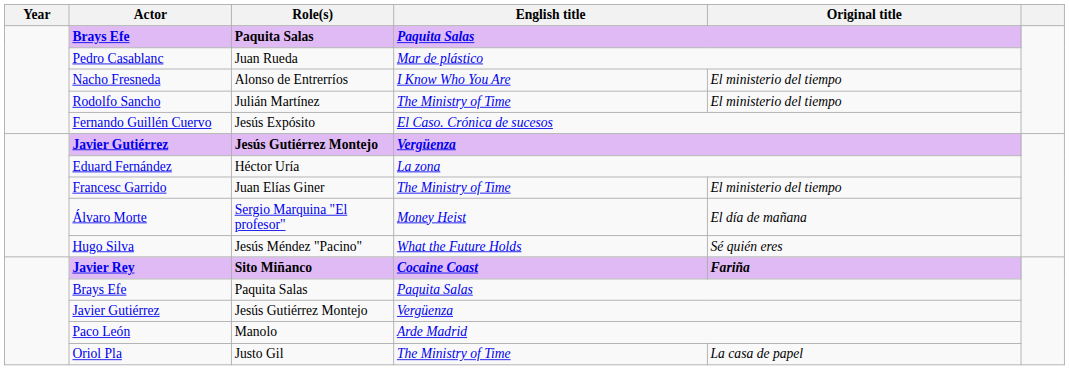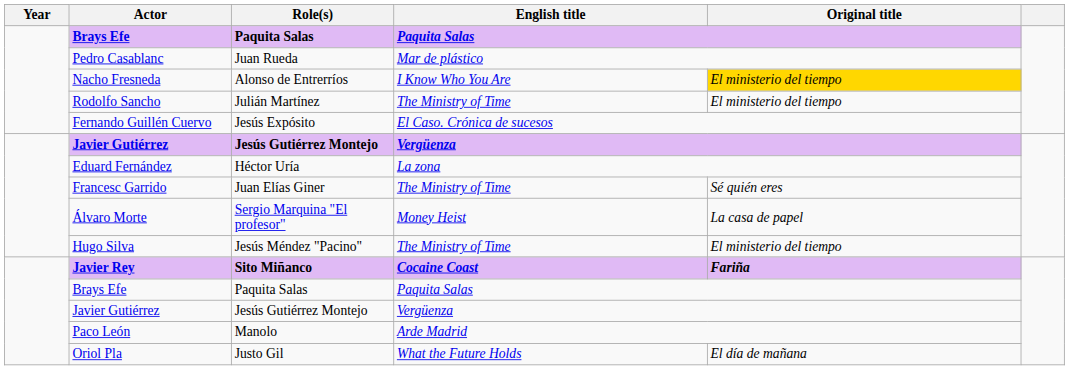 <table class="wikitable sortable" style="text-align:left;">
 <tr>
 <th scope="col" style="width:6%;">Year</th>
 <th scope="col" style="width:15%;">Actor</th>
 <th scope="col" style="width:15%;">Role(s)</th>
 <th scope="col" style="width:29%;">English title</th>
 <th scope="col" style="width:29%;">Original title</th>
 <th scope="col" style="width:4%;"></th>
 </tr>
 <tr>
 <td rowspan = "5"></td>
 <td bgcolor = "#E0BAf5"><strong><a href='#'>Brays Efe</a> </strong></td>
 <td bgcolor = "#E0BAf5"><strong>Paquita Salas</strong></td>
 <td bgcolor = "#E0BAf5" colspan="2"><strong><em><a href='#'>Paquita Salas</a></em></strong></td>
 <td rowspan = "5"></td>
 </tr>
 <tr>
 <td><a href='#'>Pedro Casablanc</a></td>
 <td>Juan Rueda</td>
 <td colspan="2"><em><a href='#'>Mar de plástico</a></em></td>
 </tr>
 <tr>
 <td><a href='#'>Nacho Fresneda</a></td>
 <td>Alonso de Entrerríos</td>
 <td><em><a href='#'>I Know Who You Are</a></em></td>
-<td><em>El ministerio del tiempo</em></td>
+<td style="background: gold;"><em>El ministerio del tiempo</em></td>
 </tr>
 <tr>
 <td><a href='#'>Rodolfo Sancho</a></td>
 <td>Julián Martínez</td>
 <td><em><a href='#'>The Ministry of Time</a></em></td>
 <td><em>El ministerio del tiempo</em></td>
 </tr>
 <tr>
 <td><a href='#'>Fernando Guillén Cuervo</a></td>
 <td>Jesús Expósito</td>
 <td colspan="2"><em><a href='#'>El Caso. Crónica de sucesos</a></em></td>
 </tr>
 <tr>
 <td rowspan = "5"></td>
 <td bgcolor = "#E0BAf5"><strong><a href='#'>Javier Gutiérrez</a> </strong></td>
 <td bgcolor = "#E0BAf5"><strong>Jesús Gutiérrez Montejo</strong></td>
 <td colspan="2" bgcolor = "#E0BAf5"><strong><em><a href='#'>Vergüenza</a></em></strong></td>
 <td rowspan = "5"></td>
 </tr>
 <tr>
 <td><a href='#'>Eduard Fernández</a></td>
 <td>Héctor Uría</td>
 <td colspan="2"><em><a href='#'>La zona</a></em></td>
 </tr>
 <tr>
 <td><a href='#'>Francesc Garrido</a></td>
 <td>Juan Elías Giner</td>
 <td><em><a href='#'>The Ministry of Time</a></em></td>
-<td><em>El ministerio del tiempo</em></td>
+<td><em>Sé quién eres</em></td>
 </tr>
 <tr>
 <td><a href='#'>Álvaro Morte</a></td>
 <td><a href='#'>Sergio Marquina "El profesor"</a></td>
 <td><em><a href='#'>Money Heist</a></em></td>
-<td><em>El día de mañana</em></td>
+<td><em>La casa de papel</em></td>
 </tr>
 <tr>
 <td><a href='#'>Hugo Silva</a></td>
 <td>Jesús Méndez "Pacino"</td>
-<td><em><a href='#'>What the Future Holds</a></em></td>
-<td><em>Sé quién eres</em></td>
+<td><em><a href='#'>The Ministry of Time</a></em></td>
+<td><em>El ministerio del tiempo</em></td>
 </tr>
 <tr>
 <td rowspan = "5"></td>
 <td bgcolor = "#E0BAf5"><strong><a href='#'>Javier Rey</a> </strong></td>
 <td bgcolor = "#E0BAf5"><strong>Sito Miñanco</strong></td>
 <td bgcolor = "#E0BAf5"><strong><em><a href='#'>Cocaine Coast</a></em></strong></td>
 <td bgcolor = "#E0BAf5"><strong><em>Fariña</em></strong></td>
 <td rowspan = "5"></td>
 </tr>
 <tr>
 <td><a href='#'>Brays Efe</a></td>
 <td>Paquita Salas</td>
 <td colspan="2"><em><a href='#'>Paquita Salas</a></em></td>
 </tr>
 <tr>
 <td><a href='#'>Javier Gutiérrez</a></td>
 <td>Jesús Gutiérrez Montejo</td>
 <td colspan="2"><em><a href='#'>Vergüenza</a></em></td>
 </tr>
 <tr>
 <td><a href='#'>Paco León</a></td>
 <td>Manolo</td>
 <td colspan="2"><em><a href='#'>Arde Madrid</a></em></td>
 </tr>
 <tr>
 <td><a href='#'>Oriol Pla</a></td>
 <td>Justo Gil</td>
-<td><em><a href='#'>The Ministry of Time</a></em></td>
-<td><em>La casa de papel</em></td>
+<td><em><a href='#'>What the Future Holds</a></em></td>
+<td><em>El día de mañana</em></td>
 </tr>
 </table>
